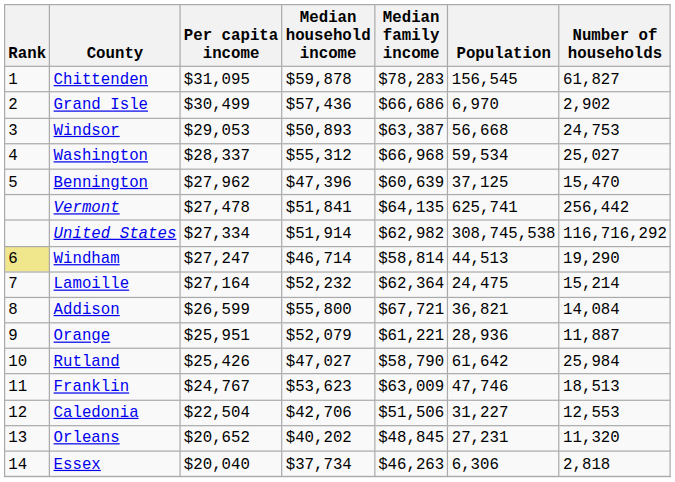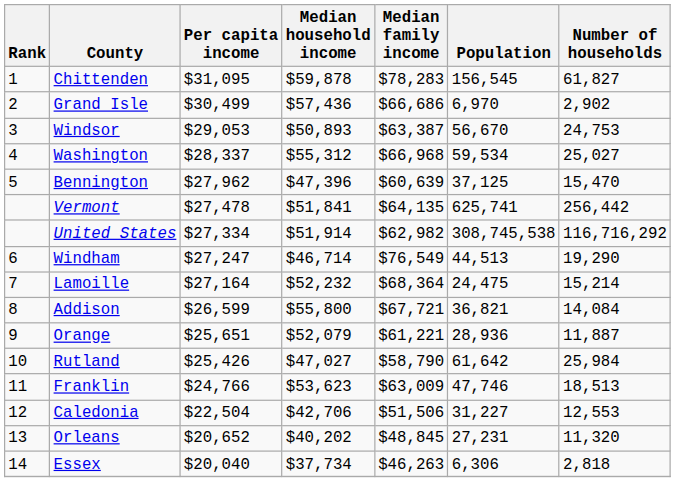 <table class="wikitable sortable">
 <tr valign=bottom>
 <th>Rank</th>
 <th>County</th>
 <th>Per capita<br>income</th>
 <th>Median<br>household<br>income</th>
 <th>Median<br>family<br>income</th>
 <th>Population</th>
 <th>Number of<br>households</th>
 </tr>
 <tr>
 <td>1</td>
 <td><a href='#'>Chittenden</a></td>
 <td>$31,095</td>
 <td>$59,878</td>
 <td>$78,283</td>
 <td>156,545</td>
 <td>61,827</td>
 </tr>
 <tr>
 <td>2</td>
 <td><a href='#'>Grand Isle</a></td>
 <td>$30,499</td>
 <td>$57,436</td>
 <td>$66,686</td>
 <td>6,970</td>
 <td>2,902</td>
 </tr>
 <tr>
 <td>3</td>
 <td><a href='#'>Windsor</a></td>
 <td>$29,053</td>
 <td>$50,893</td>
 <td>$63,387</td>
-<td>56,668</td>
+<td>56,670</td>
 <td>24,753</td>
 </tr>
 <tr>
 <td>4</td>
 <td><a href='#'>Washington</a></td>
 <td>$28,337</td>
 <td>$55,312</td>
 <td>$66,968</td>
 <td>59,534</td>
 <td>25,027</td>
 </tr>
 <tr>
 <td>5</td>
 <td><a href='#'>Bennington</a></td>
 <td>$27,962</td>
 <td>$47,396</td>
 <td>$60,639</td>
 <td>37,125</td>
 <td>15,470</td>
 </tr>
 <tr>
 <td></td>
 <td><em><a href='#'>Vermont</a></em></td>
 <td>$27,478</td>
 <td>$51,841</td>
 <td>$64,135</td>
 <td>625,741</td>
 <td>256,442</td>
 </tr>
 <tr>
 <td></td>
 <td><em><a href='#'>United States</a></em></td>
 <td>$27,334</td>
 <td>$51,914</td>
 <td>$62,982</td>
 <td>308,745,538</td>
 <td>116,716,292</td>
 </tr>
 <tr>
-<td style="background: khaki;">6</td>
+<td>6</td>
 <td><a href='#'>Windham</a></td>
 <td>$27,247</td>
 <td>$46,714</td>
-<td>$58,814</td>
+<td>$76,549</td>
 <td>44,513</td>
 <td>19,290</td>
 </tr>
 <tr>
 <td>7</td>
 <td><a href='#'>Lamoille</a></td>
 <td>$27,164</td>
 <td>$52,232</td>
-<td>$62,364</td>
+<td>$68,364</td>
 <td>24,475</td>
 <td>15,214</td>
 </tr>
 <tr>
 <td>8</td>
 <td><a href='#'>Addison</a></td>
 <td>$26,599</td>
 <td>$55,800</td>
 <td>$67,721</td>
 <td>36,821</td>
 <td>14,084</td>
 </tr>
 <tr>
 <td>9</td>
 <td><a href='#'>Orange</a></td>
-<td>$25,951</td>
+<td>$25,651</td>
 <td>$52,079</td>
 <td>$61,221</td>
 <td>28,936</td>
 <td>11,887</td>
 </tr>
 <tr>
 <td>10</td>
 <td><a href='#'>Rutland</a></td>
 <td>$25,426</td>
 <td>$47,027</td>
 <td>$58,790</td>
 <td>61,642</td>
 <td>25,984</td>
 </tr>
 <tr>
 <td>11</td>
 <td><a href='#'>Franklin</a></td>
-<td>$24,767</td>
+<td>$24,766</td>
 <td>$53,623</td>
 <td>$63,009</td>
 <td>47,746</td>
 <td>18,513</td>
 </tr>
 <tr>
 <td>12</td>
 <td><a href='#'>Caledonia</a></td>
 <td>$22,504</td>
 <td>$42,706</td>
 <td>$51,506</td>
 <td>31,227</td>
 <td>12,553</td>
 </tr>
 <tr>
 <td>13</td>
 <td><a href='#'>Orleans</a></td>
 <td>$20,652</td>
 <td>$40,202</td>
 <td>$48,845</td>
 <td>27,231</td>
 <td>11,320</td>
 </tr>
 <tr>
 <td>14</td>
 <td><a href='#'>Essex</a></td>
 <td>$20,040</td>
 <td>$37,734</td>
 <td>$46,263</td>
 <td>6,306</td>
 <td>2,818</td>
 </tr>
 <tr>
 </tr>
 </table>
